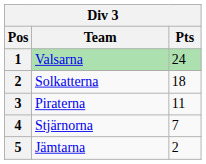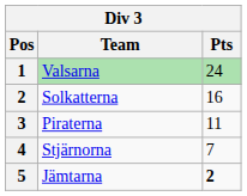 <table class="wikitable">
 <tr>
 <th colspan="3">Div 3</th>
 </tr>
 <tr>
 <th width=20>Pos</th>
 <th width=150>Team</th>
 <th width=30>Pts</th>
 </tr>
 <tr style="background:#ACE1AF;"|>
 <th>1</th>
 <td><a href='#'>Valsarna</a></td>
 <td>24</td>
 </tr>
 <tr>
 <th>2</th>
 <td><a href='#'>Solkatterna</a></td>
-<td>18</td>
+<td>16</td>
 </tr>
 <tr>
 <th>3</th>
 <td><a href='#'>Piraterna</a></td>
 <td>11</td>
 </tr>
 <tr>
 <th>4</th>
 <td><a href='#'>Stjärnorna</a></td>
 <td>7</td>
 </tr>
 <tr>
 <th>5</th>
 <td><a href='#'>Jämtarna</a></td>
-<td>2</td>
+<td><strong>2</strong></td>
 </tr>
 </table>
